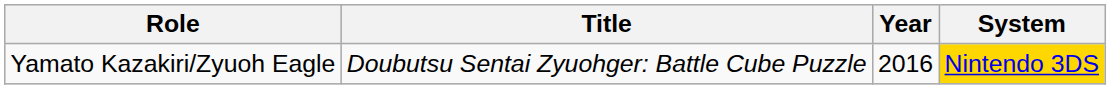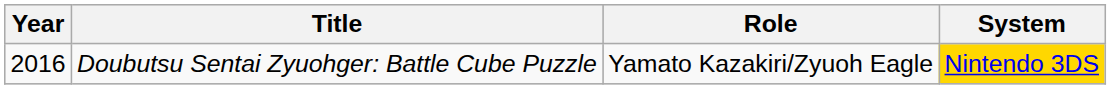 <table class="wikitable">
 <tr>
+<th>Year</th>
+<th>Title</th>
 <th>Role</th>
-<th>Title</th>
-<th>Year</th>
 <th>System</th>
 </tr>
 <tr>
+<td>2016</td>
+<td><em>Doubutsu Sentai Zyuohger: Battle Cube Puzzle</em></td>
 <td>Yamato Kazakiri/Zyuoh Eagle</td>
-<td><em>Doubutsu Sentai Zyuohger: Battle Cube Puzzle</em></td>
-<td>2016</td>
 <td style="background: gold;"><a href='#'>Nintendo 3DS</a></td>
 </tr>
 </table>
